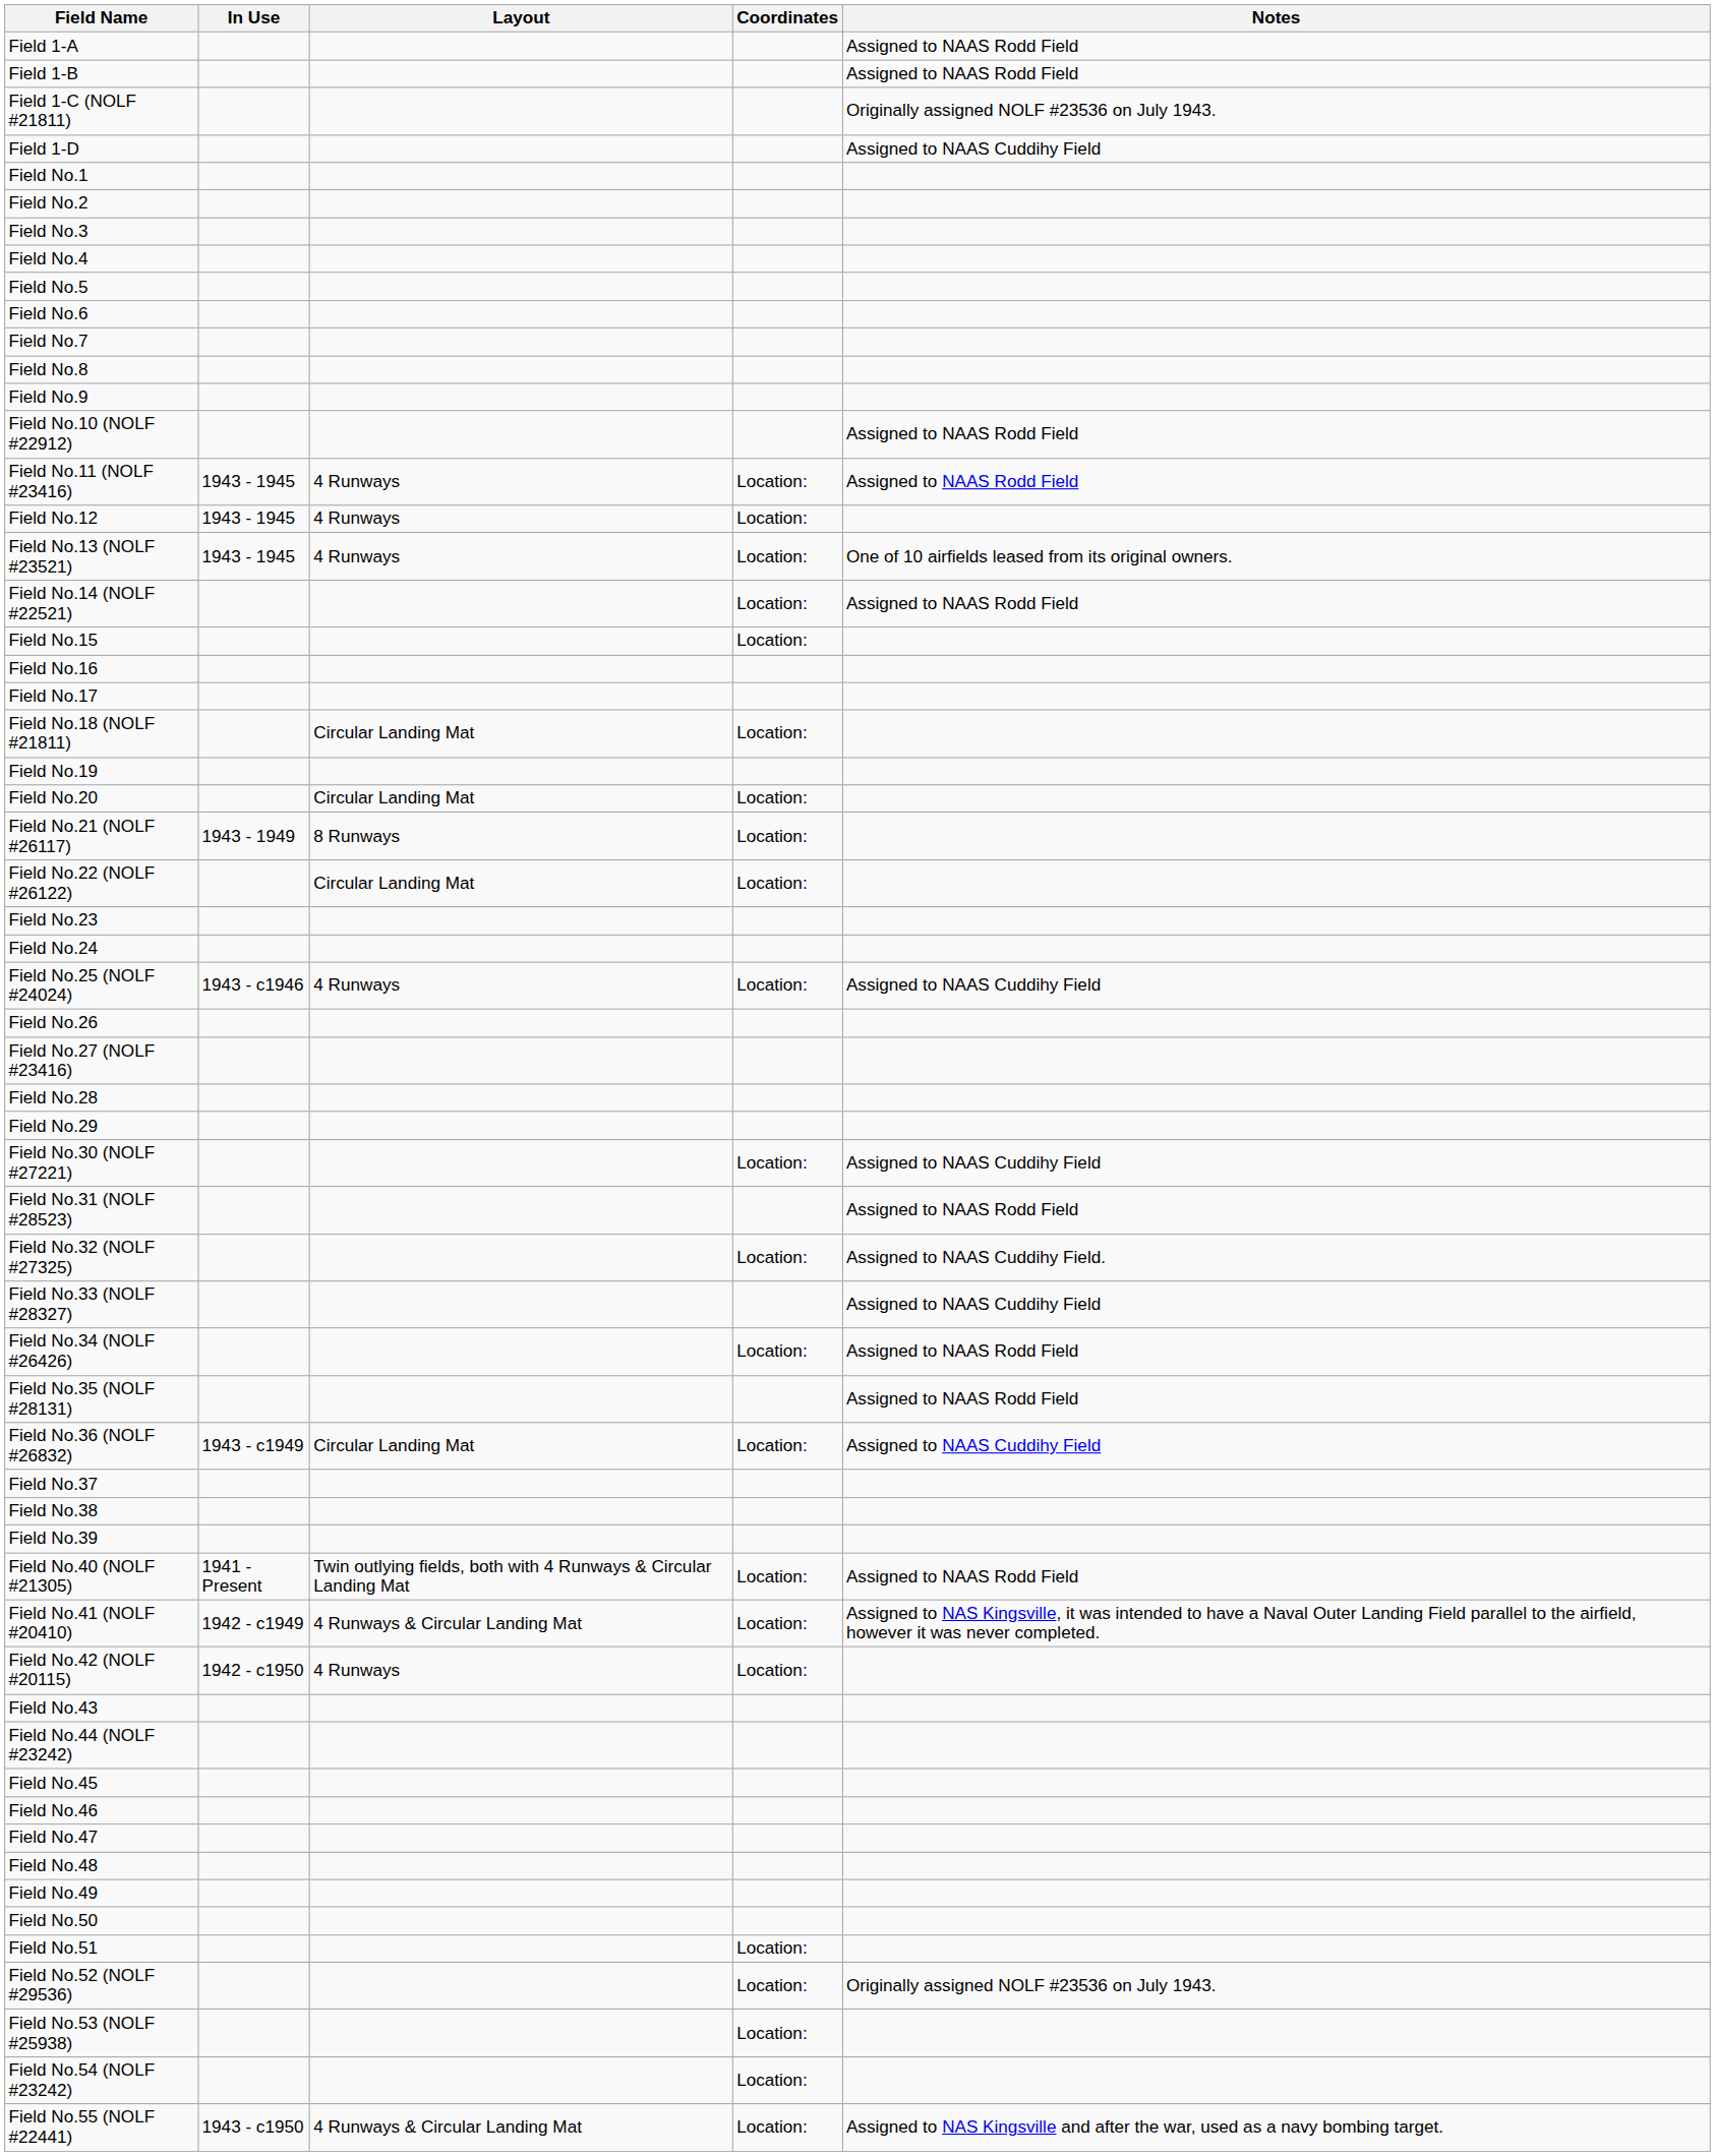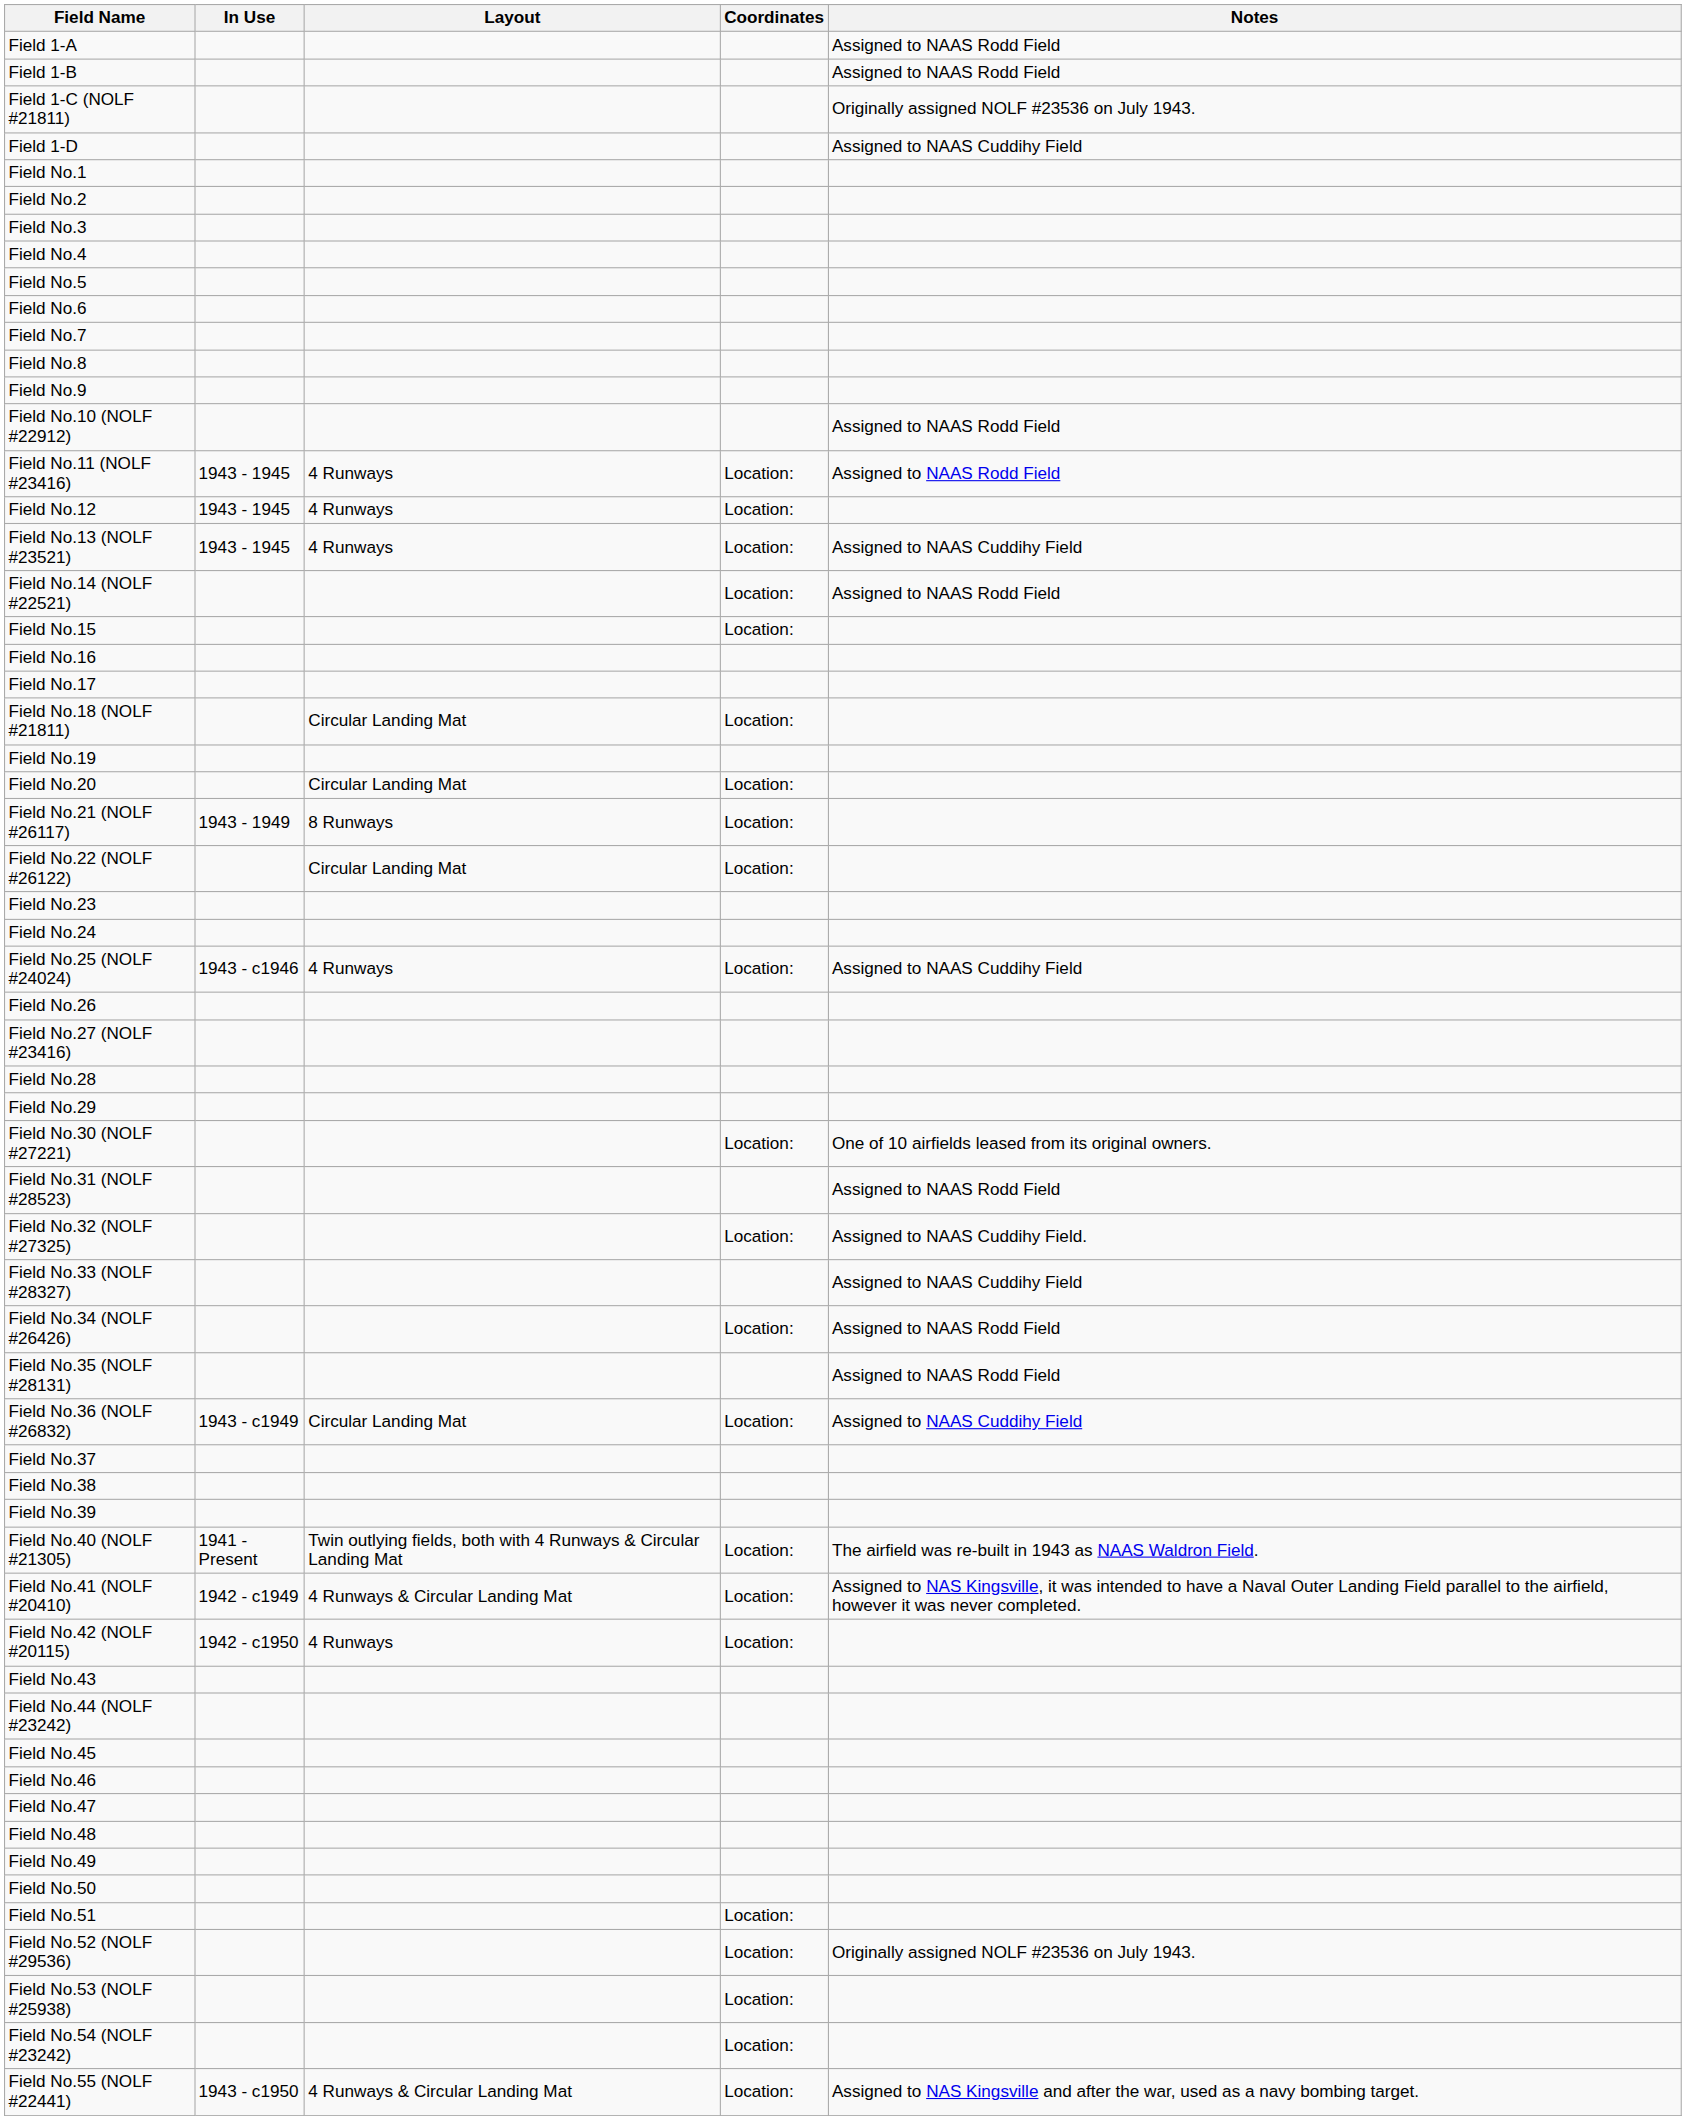 <table class="wikitable">
 <tr>
 <th>Field Name</th>
 <th>In Use</th>
 <th>Layout</th>
 <th>Coordinates</th>
 <th>Notes</th>
 </tr>
 <tr>
 <td>Field 1-A</td>
 <td></td>
 <td></td>
 <td></td>
 <td>Assigned to NAAS Rodd Field</td>
 </tr>
 <tr>
 <td>Field 1-B</td>
 <td></td>
 <td></td>
 <td></td>
 <td>Assigned to NAAS Rodd Field</td>
 </tr>
 <tr>
 <td>Field 1-C (NOLF #21811)</td>
 <td></td>
 <td></td>
 <td></td>
 <td>Originally assigned NOLF #23536 on July 1943.</td>
 </tr>
 <tr>
 <td>Field 1-D</td>
 <td></td>
 <td></td>
 <td></td>
 <td>Assigned to NAAS Cuddihy Field</td>
 </tr>
 <tr>
 <td>Field No.1</td>
 <td></td>
 <td></td>
 <td></td>
 <td></td>
 </tr>
 <tr>
 <td>Field No.2</td>
 <td></td>
 <td></td>
 <td></td>
 <td></td>
 </tr>
 <tr>
 <td>Field No.3</td>
 <td></td>
 <td></td>
 <td></td>
 <td></td>
 </tr>
 <tr>
 <td>Field No.4</td>
 <td></td>
 <td></td>
 <td></td>
 <td></td>
 </tr>
 <tr>
 <td>Field No.5</td>
 <td></td>
 <td></td>
 <td></td>
 <td></td>
 </tr>
 <tr>
 <td>Field No.6</td>
 <td></td>
 <td></td>
 <td></td>
 <td></td>
 </tr>
 <tr>
 <td>Field No.7</td>
 <td></td>
 <td></td>
 <td></td>
 <td></td>
 </tr>
 <tr>
 <td>Field No.8</td>
 <td></td>
 <td></td>
 <td></td>
 <td></td>
 </tr>
 <tr>
 <td>Field No.9</td>
 <td></td>
 <td></td>
 <td></td>
 <td></td>
 </tr>
 <tr>
 <td>Field No.10 (NOLF #22912)</td>
 <td></td>
 <td></td>
 <td></td>
 <td>Assigned to NAAS Rodd Field</td>
 </tr>
 <tr>
 <td>Field No.11 (NOLF #23416)</td>
 <td>1943 - 1945</td>
 <td>4 Runways</td>
 <td>Location: </td>
 <td>Assigned to <a href='#'>NAAS Rodd Field</a></td>
 </tr>
 <tr>
 <td>Field No.12</td>
 <td>1943 - 1945</td>
 <td>4 Runways</td>
 <td>Location: </td>
 <td></td>
 </tr>
 <tr>
 <td>Field No.13 (NOLF #23521)</td>
 <td>1943 - 1945</td>
 <td>4 Runways</td>
 <td>Location: </td>
-<td>One of 10 airfields leased from its original owners.</td>
+<td>Assigned to NAAS Cuddihy Field</td>
 </tr>
 <tr>
 <td>Field No.14 (NOLF #22521)</td>
 <td></td>
 <td></td>
 <td>Location: </td>
 <td>Assigned to NAAS Rodd Field</td>
 </tr>
 <tr>
 <td>Field No.15</td>
 <td></td>
 <td></td>
 <td>Location: </td>
 <td></td>
 </tr>
 <tr>
 <td>Field No.16</td>
 <td></td>
 <td></td>
 <td></td>
 <td></td>
 </tr>
 <tr>
 <td>Field No.17</td>
 <td></td>
 <td></td>
 <td></td>
 <td></td>
 </tr>
 <tr>
 <td>Field No.18 (NOLF #21811)</td>
 <td></td>
 <td>Circular Landing Mat</td>
 <td>Location: </td>
 <td></td>
 </tr>
 <tr>
 <td>Field No.19</td>
 <td></td>
 <td></td>
 <td></td>
 <td></td>
 </tr>
 <tr>
 <td>Field No.20</td>
 <td></td>
 <td>Circular Landing Mat</td>
 <td>Location: </td>
 <td></td>
 </tr>
 <tr>
 <td>Field No.21 (NOLF #26117)</td>
 <td>1943 - 1949</td>
 <td>8 Runways</td>
 <td>Location: </td>
 <td></td>
 </tr>
 <tr>
 <td>Field No.22 (NOLF #26122)</td>
 <td></td>
 <td>Circular Landing Mat</td>
 <td>Location: </td>
 <td></td>
 </tr>
 <tr>
 <td>Field No.23</td>
 <td></td>
 <td></td>
 <td></td>
 <td></td>
 </tr>
 <tr>
 <td>Field No.24</td>
 <td></td>
 <td></td>
 <td></td>
 <td></td>
 </tr>
 <tr>
 <td>Field No.25 (NOLF #24024)</td>
 <td>1943 - c1946</td>
 <td>4 Runways</td>
 <td>Location: </td>
 <td>Assigned to NAAS Cuddihy Field</td>
 </tr>
 <tr>
 <td>Field No.26</td>
 <td></td>
 <td></td>
 <td></td>
 <td></td>
 </tr>
 <tr>
 <td>Field No.27 (NOLF #23416)</td>
 <td></td>
 <td></td>
 <td></td>
 <td></td>
 </tr>
 <tr>
 <td>Field No.28</td>
 <td></td>
 <td></td>
 <td></td>
 <td></td>
 </tr>
 <tr>
 <td>Field No.29</td>
 <td></td>
 <td></td>
 <td></td>
 <td></td>
 </tr>
 <tr>
 <td>Field No.30 (NOLF #27221)</td>
 <td></td>
 <td></td>
 <td>Location: </td>
-<td>Assigned to NAAS Cuddihy Field</td>
+<td>One of 10 airfields leased from its original owners.</td>
 </tr>
 <tr>
 <td>Field No.31 (NOLF #28523)</td>
 <td></td>
 <td></td>
 <td></td>
 <td>Assigned to NAAS Rodd Field</td>
 </tr>
 <tr>
 <td>Field No.32 (NOLF #27325)</td>
 <td></td>
 <td></td>
 <td>Location: </td>
 <td>Assigned to NAAS Cuddihy Field.</td>
 </tr>
 <tr>
 <td>Field No.33 (NOLF #28327)</td>
 <td></td>
 <td></td>
 <td></td>
 <td>Assigned to NAAS Cuddihy Field</td>
 </tr>
 <tr>
 <td>Field No.34 (NOLF #26426)</td>
 <td></td>
 <td></td>
 <td>Location: </td>
 <td>Assigned to NAAS Rodd Field</td>
 </tr>
 <tr>
 <td>Field No.35 (NOLF #28131)</td>
 <td></td>
 <td></td>
 <td></td>
 <td>Assigned to NAAS Rodd Field</td>
 </tr>
 <tr>
 <td>Field No.36 (NOLF #26832)</td>
 <td>1943 - c1949</td>
 <td>Circular Landing Mat</td>
 <td>Location: </td>
 <td>Assigned to <a href='#'>NAAS Cuddihy Field</a></td>
 </tr>
 <tr>
 <td>Field No.37</td>
 <td></td>
 <td></td>
 <td></td>
 <td></td>
 </tr>
 <tr>
 <td>Field No.38</td>
 <td></td>
 <td></td>
 <td></td>
 <td></td>
 </tr>
 <tr>
 <td>Field No.39</td>
 <td></td>
 <td></td>
 <td></td>
 <td></td>
 </tr>
 <tr>
 <td>Field No.40 (NOLF #21305)</td>
 <td>1941 - Present</td>
 <td>Twin outlying fields, both with 4 Runways & Circular Landing Mat</td>
 <td>Location: </td>
-<td>Assigned to NAAS Rodd Field</td>
+<td>The airfield was re-built in 1943 as <a href='#'>NAAS Waldron Field</a>.</td>
 </tr>
 <tr>
 <td>Field No.41 (NOLF #20410)</td>
 <td>1942 - c1949</td>
 <td>4 Runways & Circular Landing Mat</td>
 <td>Location: </td>
 <td>Assigned to <a href='#'>NAS Kingsville</a>, it was intended to have a Naval Outer Landing Field parallel to the airfield, however it was never completed.</td>
 </tr>
 <tr>
 <td>Field No.42 (NOLF #20115)</td>
 <td>1942 - c1950</td>
 <td>4 Runways</td>
 <td>Location: </td>
 <td></td>
 </tr>
 <tr>
 <td>Field No.43</td>
 <td></td>
 <td></td>
 <td></td>
 <td></td>
 </tr>
 <tr>
 <td>Field No.44 (NOLF #23242)</td>
 <td></td>
 <td></td>
 <td></td>
 <td></td>
 </tr>
 <tr>
 <td>Field No.45</td>
 <td></td>
 <td></td>
 <td></td>
 <td></td>
 </tr>
 <tr>
 <td>Field No.46</td>
 <td></td>
 <td></td>
 <td></td>
 <td></td>
 </tr>
 <tr>
 <td>Field No.47</td>
 <td></td>
 <td></td>
 <td></td>
 <td></td>
 </tr>
 <tr>
 <td>Field No.48</td>
 <td></td>
 <td></td>
 <td></td>
 <td></td>
 </tr>
 <tr>
 <td>Field No.49</td>
 <td></td>
 <td></td>
 <td></td>
 <td></td>
 </tr>
 <tr>
 <td>Field No.50</td>
 <td></td>
 <td></td>
 <td></td>
 <td></td>
 </tr>
 <tr>
 <td>Field No.51</td>
 <td></td>
 <td></td>
 <td>Location: </td>
 <td></td>
 </tr>
 <tr>
 <td>Field No.52 (NOLF #29536)</td>
 <td></td>
 <td></td>
 <td>Location: </td>
 <td>Originally assigned NOLF #23536 on July 1943.</td>
 </tr>
 <tr>
 <td>Field No.53 (NOLF #25938)</td>
 <td></td>
 <td></td>
 <td>Location: </td>
 <td></td>
 </tr>
 <tr>
 <td>Field No.54 (NOLF #23242)</td>
 <td></td>
 <td></td>
 <td>Location: </td>
 <td></td>
 </tr>
 <tr>
 <td>Field No.55 (NOLF #22441)</td>
 <td>1943 - c1950</td>
 <td>4 Runways & Circular Landing Mat</td>
 <td>Location: </td>
 <td>Assigned to <a href='#'>NAS Kingsville</a> and after the war, used as a navy bombing target.</td>
 </tr>
 </table>
